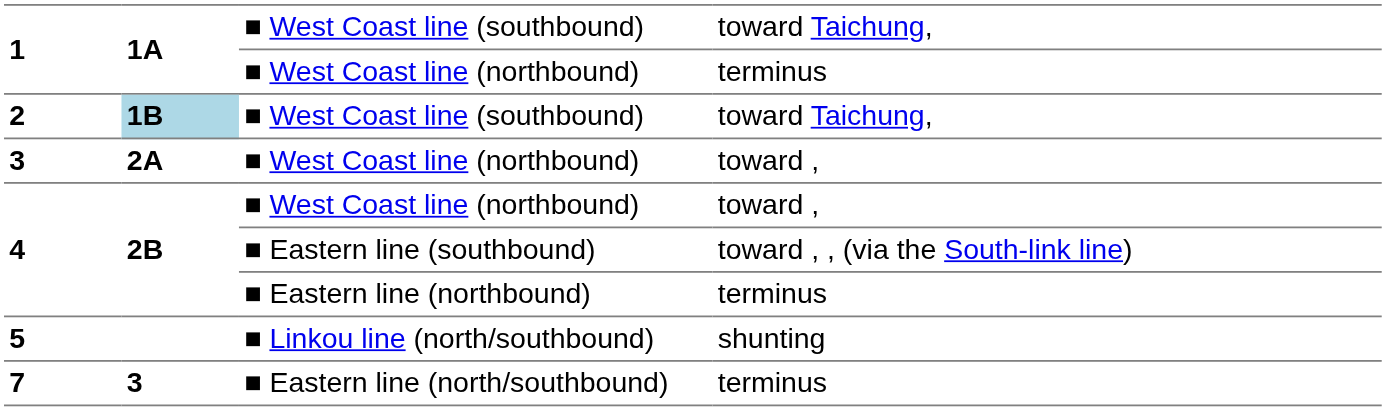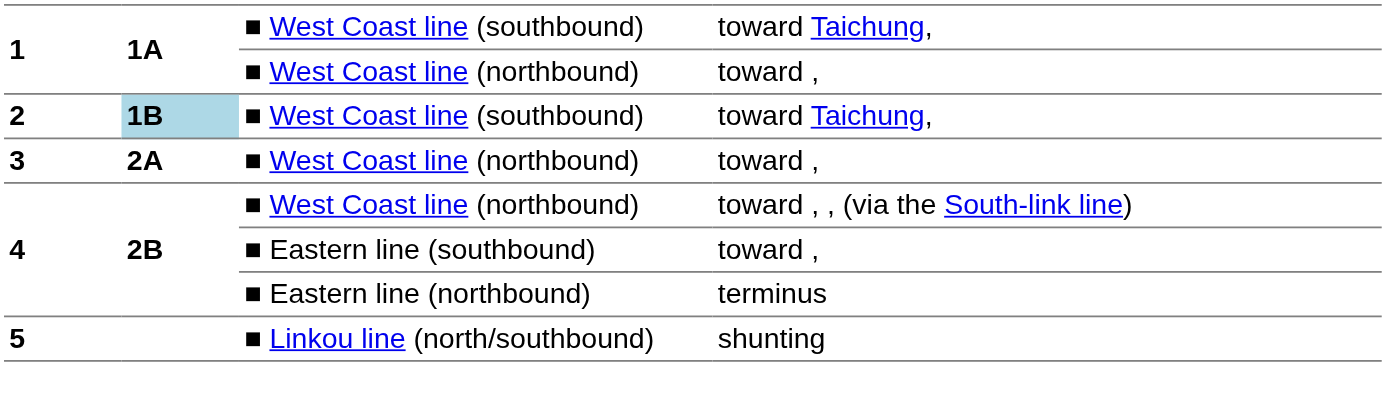 <table border=0 cellspacing=0 cellpadding=3>
 <tr>
 <td width=60 style="border-top:solid 1px gray; border-bottom:solid 1px gray;" rowspan=2><strong>1</strong></td>
 <td width=60 style="border-top:solid 1px gray; border-bottom:solid 1px gray;" rowspan=2><strong>1A</strong></td>
 <td width=260 style="border-top:solid 1px gray; border-bottom:solid 1px gray;"><span>■</span> <a href='#'>West Coast line</a> (southbound)</td>
 <td width=370 style="border-top:solid 1px gray; border-bottom:solid 1px gray;">toward <a href='#'>Taichung</a>, </td>
 </tr>
 <tr>
 <td style="border-bottom:solid 1px gray;"><span>■</span> <a href='#'>West Coast line</a> (northbound)</td>
-<td style="border-bottom:solid 1px gray;">terminus</td>
+<td style="border-bottom:solid 1px gray;">toward , </td>
 </tr>
 <tr>
 <td style="border-bottom:solid 1px gray;"><strong>2</strong></td>
 <td style="background: lightblue; border-bottom:solid 1px gray;"><strong>1B</strong></td>
 <td style="border-bottom:solid 1px gray;"><span>■</span> <a href='#'>West Coast line</a> (southbound)</td>
 <td style="border-bottom:solid 1px gray;">toward <a href='#'>Taichung</a>, </td>
 </tr>
 <tr>
 <td style="border-bottom:solid 1px gray;"><strong>3</strong></td>
 <td style="border-bottom:solid 1px gray;"><strong>2A</strong></td>
 <td style="border-bottom:solid 1px gray;"><span>■</span> <a href='#'>West Coast line</a> (northbound)</td>
 <td style="border-bottom:solid 1px gray;">toward , </td>
 </tr>
 <tr>
 <td style="border-bottom:solid 1px gray;" rowspan=3><strong>4</strong></td>
 <td style="border-bottom:solid 1px gray;" rowspan=3><strong>2B</strong></td>
 <td style="border-bottom:solid 1px gray;"><span>■</span> <a href='#'>West Coast line</a> (northbound)</td>
-<td style="border-bottom:solid 1px gray;">toward , </td>
+<td style="border-bottom:solid 1px gray;">toward , ,  (via the <a href='#'>South-link line</a>)</td>
 </tr>
 <tr>
 <td style="border-bottom:solid 1px gray;"><span>■</span> Eastern line (southbound)</td>
-<td style="border-bottom:solid 1px gray;">toward , ,  (via the <a href='#'>South-link line</a>)</td>
+<td style="border-bottom:solid 1px gray;">toward , </td>
 </tr>
 <tr>
 <td style="border-bottom:solid 1px gray;"><span>■</span> Eastern line (northbound)</td>
 <td style="border-bottom:solid 1px gray;">terminus</td>
 </tr>
 <tr>
 <td style="border-bottom:solid 1px gray;"><strong>5</strong></td>
 <td style="border-bottom:solid 1px gray;"></td>
 <td style="border-bottom:solid 1px gray;"><span>■</span> <a href='#'>Linkou line</a> (north/southbound)</td>
 <td style="border-bottom:solid 1px gray;">shunting</td>
 </tr>
-<tr>
-<td style="border-bottom:solid 1px gray;"><strong>7</strong></td>
-<td style="border-bottom:solid 1px gray;"><strong>3</strong></td>
-<td style="border-bottom:solid 1px gray;"><span>■</span> Eastern line (north/southbound)</td>
-<td style="border-bottom:solid 1px gray;">terminus</td>
-</tr>
 </table>
